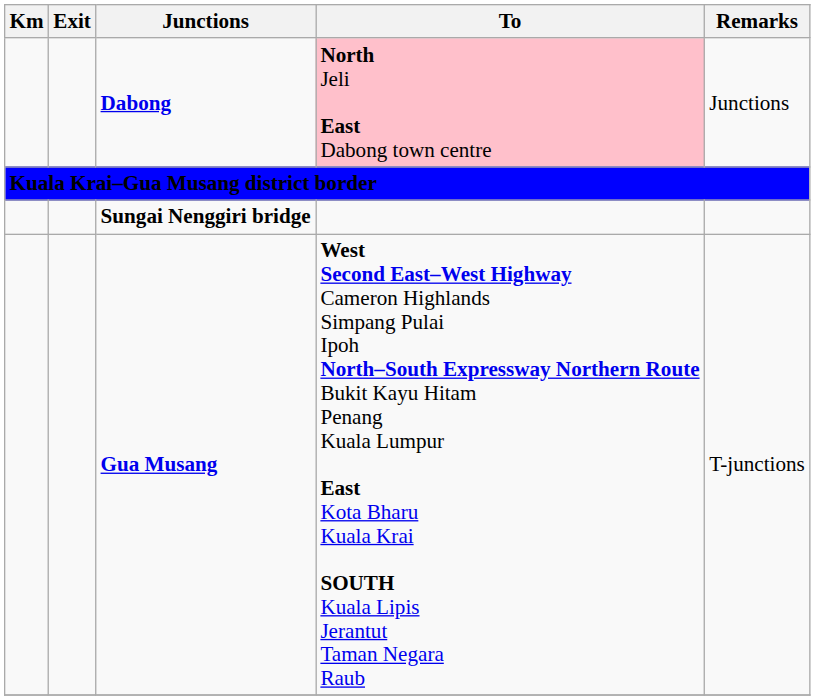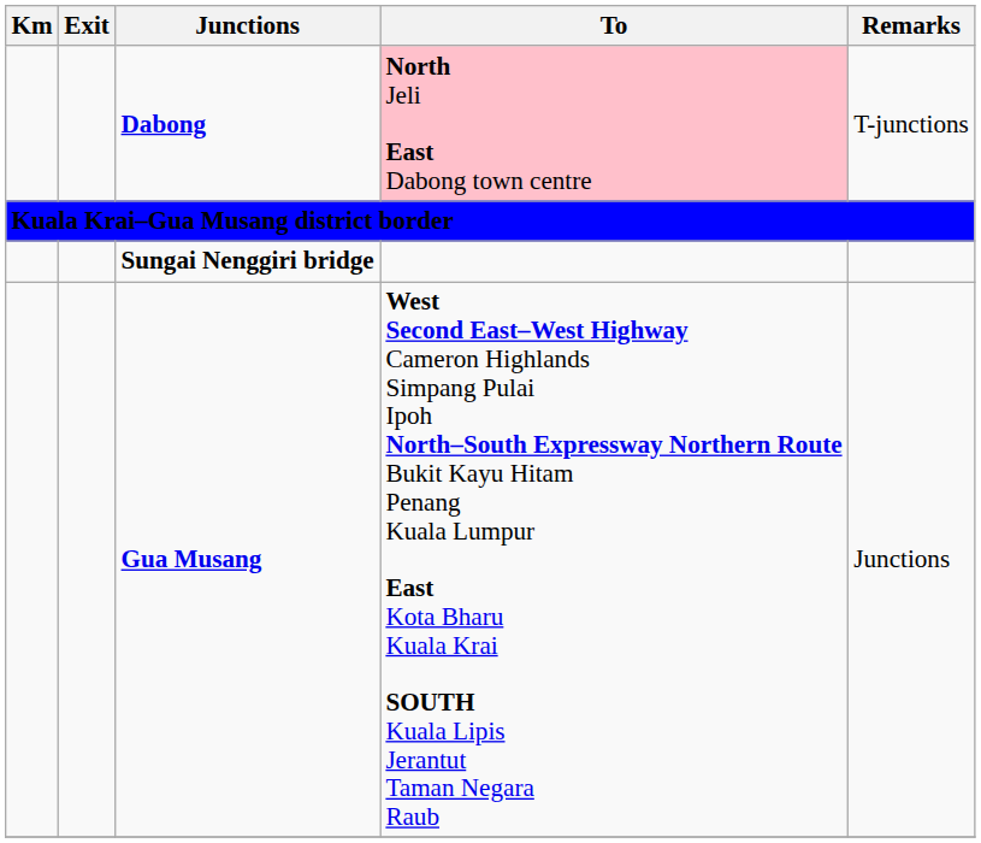 <table class="wikitable">
 <tr>
 <th>Km</th>
 <th>Exit</th>
 <th>Junctions</th>
 <th>To</th>
 <th>Remarks</th>
 </tr>
 <tr>
 <td></td>
 <td></td>
 <td><strong><a href='#'>Dabong</a></strong></td>
 <td style="background: pink;"><strong>North</strong><br> Jeli<br><br><strong>East</strong><br> Dabong town centre</td>
-<td>Junctions</td>
+<td>T-junctions</td>
 </tr>
 <tr>
 <td style="width:600px" colspan="6" style="text-align:center" bgcolor="blue"><strong><span>Kuala Krai–Gua Musang district border</span></strong></td>
 </tr>
 <tr>
 <td></td>
 <td></td>
 <td><strong>Sungai Nenggiri bridge</strong></td>
 <td></td>
 <td></td>
 </tr>
 <tr>
 <td></td>
 <td></td>
 <td><strong><a href='#'>Gua Musang</a></strong></td>
 <td><strong>West</strong><br><strong><a href='#'>Second East–West Highway</a></strong><br>Cameron Highlands<br>Simpang Pulai<br>Ipoh<br>  <strong><a href='#'>North–South Expressway Northern Route</a></strong><br>Bukit Kayu Hitam<br>Penang<br>Kuala Lumpur<br><br><strong>East</strong><br> <a href='#'>Kota Bharu</a><br> <a href='#'>Kuala Krai</a><br><br><strong>SOUTH</strong><br> <a href='#'>Kuala Lipis</a><br> <a href='#'>Jerantut</a><br> <a href='#'>Taman Negara</a><br> <a href='#'>Raub</a></td>
-<td>T-junctions</td>
+<td>Junctions</td>
 </tr>
 <tr>
 </tr>
 </table>
